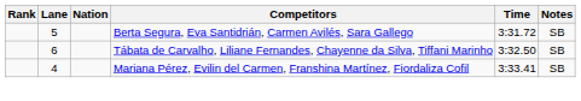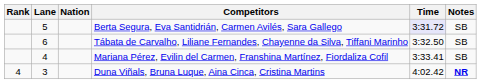 <table class="wikitable sortable" style="text-align:center; font-size:95%">
 <tr>
 <th>Rank</th>
 <th>Lane</th>
 <th>Nation</th>
 <th>Competitors</th>
 <th>Time</th>
 <th>Notes</th>
 </tr>
 <tr>
 <td></td>
 <td>5</td>
 <td align=left></td>
 <td align=left><a href='#'>Berta Segura</a>, <a href='#'>Eva Santidrián</a>, <a href='#'>Carmen Avilés</a>, <a href='#'>Sara Gallego</a></td>
-<td>3:31.72</td>
+<td style="background: lavender;">3:31.72</td>
 <td>SB</td>
 </tr>
 <tr>
 <td></td>
 <td>6</td>
 <td align=left></td>
 <td align=left><a href='#'>Tábata de Carvalho</a>, <a href='#'>Liliane Fernandes</a>, <a href='#'>Chayenne da Silva</a>, <a href='#'>Tiffani Marinho</a></td>
 <td>3:32.50</td>
 <td>SB</td>
 </tr>
 <tr>
 <td></td>
 <td>4</td>
 <td align=left></td>
 <td align=left><a href='#'>Mariana Pérez</a>, <a href='#'>Evilin del Carmen</a>, <a href='#'>Franshina Martínez</a>, <a href='#'>Fiordaliza Cofil</a></td>
 <td>3:33.41</td>
 <td>SB</td>
 </tr>
+<tr>
+<td>4</td>
+<td>3</td>
+<td align=left></td>
+<td align=left><a href='#'>Duna Viñals</a>, <a href='#'>Bruna Luque</a>, <a href='#'>Aina Cinca</a>, <a href='#'>Cristina Martins</a></td>
+<td>4:02.42</td>
+<td><strong><a href='#'>NR</a></strong></td>
+</tr>
 </table>
